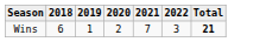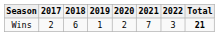 <table class=wikitable>
 <tr bgcolor=EEEEEE>
 <td><strong>Season</strong></td>
+<th>2017</th>
 <th>2018</th>
 <th>2019</th>
 <th>2020</th>
 <th>2021</th>
 <th>2022</th>
 <td><strong>Total</strong></td>
 </tr>
 <tr align=center>
 <td>Wins</td>
+<td>2</td>
 <td>6</td>
 <td>1</td>
 <td>2</td>
 <td>7</td>
 <td>3</td>
 <td><strong>21</strong></td>
 </tr>
 </table>
